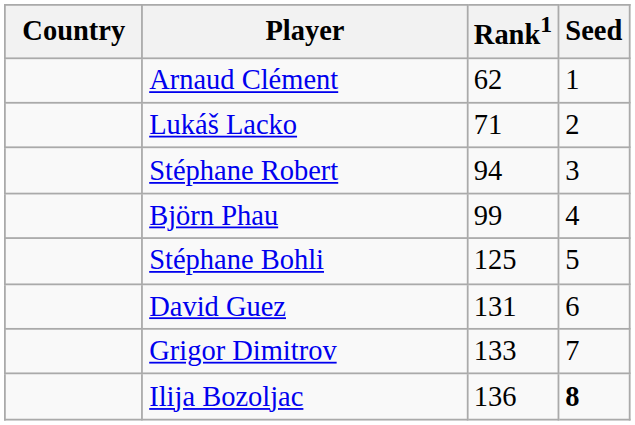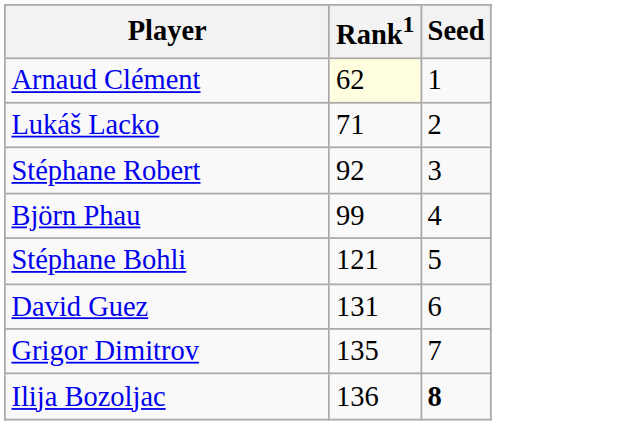 <table class="sortable wikitable">
 <tr>
-<th width="70">Country</th>
 <th width="175">Player</th>
 <th>Rank<sup>1</sup></th>
 <th>Seed</th>
 </tr>
 <tr>
-<td></td>
 <td><a href='#'>Arnaud Clément</a></td>
-<td>62</td>
+<td style="background: lightyellow;">62</td>
 <td>1</td>
 </tr>
 <tr>
-<td></td>
 <td><a href='#'>Lukáš Lacko</a></td>
 <td>71</td>
 <td>2</td>
 </tr>
 <tr>
-<td></td>
 <td><a href='#'>Stéphane Robert</a></td>
-<td>94</td>
+<td>92</td>
 <td>3</td>
 </tr>
 <tr>
-<td></td>
 <td><a href='#'>Björn Phau</a></td>
 <td>99</td>
 <td>4</td>
 </tr>
 <tr>
-<td></td>
 <td><a href='#'>Stéphane Bohli</a></td>
-<td>125</td>
+<td>121</td>
 <td>5</td>
 </tr>
 <tr>
-<td></td>
 <td><a href='#'>David Guez</a></td>
 <td>131</td>
 <td>6</td>
 </tr>
 <tr>
-<td></td>
 <td><a href='#'>Grigor Dimitrov</a></td>
-<td>133</td>
+<td>135</td>
 <td>7</td>
 </tr>
 <tr>
-<td></td>
 <td><a href='#'>Ilija Bozoljac</a></td>
 <td>136</td>
 <td><strong>8</strong></td>
 </tr>
 </table>
